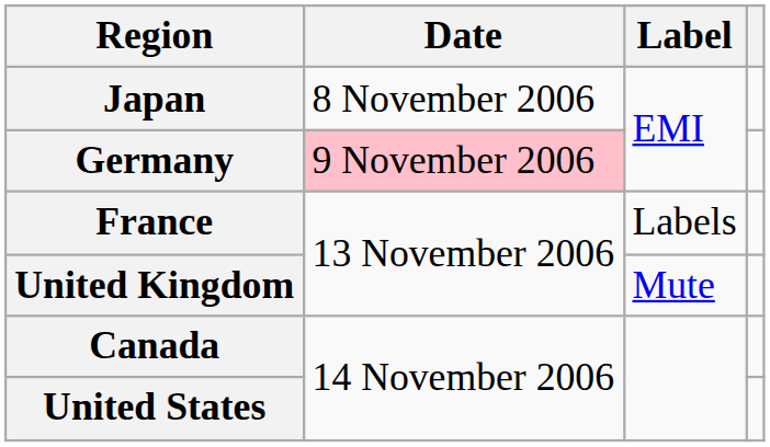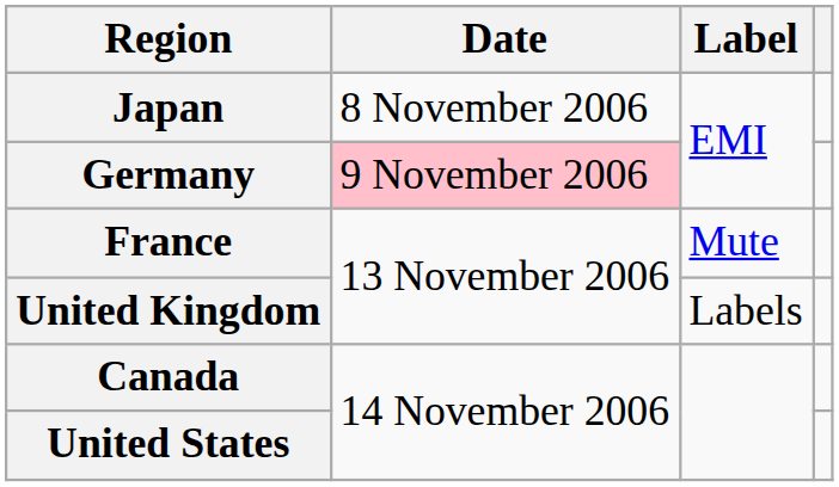 <table class="wikitable plainrowheaders">
 <tr>
 <th scope="col">Region</th>
 <th scope="col">Date</th>
 <th scope="col">Label</th>
 <th scope="col"></th>
 </tr>
 <tr>
 <th scope="row">Japan</th>
 <td>8 November 2006</td>
 <td rowspan="2"><a href='#'>EMI</a></td>
 <td align="center"></td>
 </tr>
 <tr>
 <th scope="row">Germany</th>
 <td style="background: pink;">9 November 2006</td>
 <td align="center"></td>
 </tr>
 <tr>
 <th scope="row">France</th>
 <td rowspan="2">13 November 2006</td>
-<td>Labels</td>
+<td><a href='#'>Mute</a></td>
 <td align="center"></td>
 </tr>
 <tr>
 <th scope="row">United Kingdom</th>
-<td><a href='#'>Mute</a></td>
+<td>Labels</td>
 <td align="center"></td>
 </tr>
 <tr>
 <th scope="row">Canada</th>
 <td rowspan="2">14 November 2006</td>
 <td rowspan="2"></td>
 <td align="center"></td>
 </tr>
 <tr>
 <th scope="row">United States</th>
 <td align="center"></td>
 </tr>
 </table>
